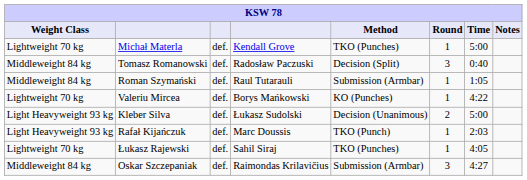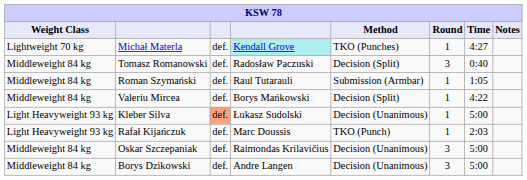 <table class="wikitable" style="font-size: 80%;">
 <tr>
 <th colspan="8" style="background-color: #ccf; color: #000080; text-align: center;"><strong>KSW 78</strong></th>
 </tr>
 <tr>
 <th colspan="1" style="background-color: #E6E8FA; color: #000000; text-align: center;">Weight Class</th>
 <th colspan="1" style="background-color: #E6E8FA; color: #000000; text-align: center;"></th>
 <th colspan="1" style="background-color: #E6E8FA; color: #000000; text-align: center;"></th>
 <th colspan="1" style="background-color: #E6E8FA; color: #000000; text-align: center;"></th>
 <th colspan="1" style="background-color: #E6E8FA; color: #000000; text-align: center;">Method</th>
 <th colspan="1" style="background-color: #E6E8FA; color: #000000; text-align: center;">Round</th>
 <th colspan="1" style="background-color: #E6E8FA; color: #000000; text-align: center;">Time</th>
 <th colspan="1" style="background-color: #E6E8FA; color: #000000; text-align: center;">Notes</th>
 </tr>
 <tr>
 <td>Lightweight 70 kg</td>
 <td> <a href='#'>Michał Materla</a></td>
 <td align=center>def.</td>
-<td> <a href='#'>Kendall Grove</a></td>
+<td style="background: paleturquoise;"> <a href='#'>Kendall Grove</a></td>
 <td>TKO (Punches)</td>
 <td align=center>1</td>
-<td align=center>5:00</td>
+<td align=center>4:27</td>
 <td></td>
 </tr>
 <tr>
 <td>Middleweight 84 kg</td>
 <td> Tomasz Romanowski</td>
 <td align=center>def.</td>
 <td> Radosław Paczuski</td>
 <td>Decision (Split)</td>
 <td align=center>3</td>
 <td align=center>0:40</td>
 <td></td>
 </tr>
 <tr>
 <td>Middleweight 84 kg</td>
 <td> Roman Szymański</td>
 <td align=center>def.</td>
 <td> Raul Tutarauli</td>
 <td>Submission (Armbar)</td>
 <td align=center>1</td>
 <td align=center>1:05</td>
 <td></td>
 </tr>
 <tr>
-<td>Lightweight 70 kg</td>
+<td>Middleweight 84 kg</td>
 <td> Valeriu Mircea</td>
 <td align=center>def.</td>
 <td> Borys Mańkowski</td>
-<td>KO (Punches)</td>
+<td>Decision (Split)</td>
 <td align=center>1</td>
 <td align=center>4:22</td>
 <td></td>
 </tr>
 <tr>
 <td>Light Heavyweight 93 kg</td>
 <td> Kleber Silva</td>
-<td align=center>def.</td>
+<td align=center style="background: lightsalmon;">def.</td>
 <td> Łukasz Sudolski</td>
 <td>Decision (Unanimous)</td>
-<td align=center>2</td>
+<td align=center>1</td>
 <td align=center>5:00</td>
 <td></td>
 </tr>
 <tr>
 <td>Light Heavyweight 93 kg</td>
 <td> Rafał Kijańczuk</td>
 <td align=center>def.</td>
 <td> Marc Doussis</td>
 <td>TKO (Punch)</td>
 <td align=center>1</td>
 <td align=center>2:03</td>
 <td></td>
 </tr>
 <tr>
-<td>Lightweight 70 kg</td>
-<td> Łukasz Rajewski</td>
+<td>Middleweight 84 kg</td>
+<td> Oskar Szczepaniak</td>
 <td align=center>def.</td>
-<td> Sahil Siraj</td>
-<td>TKO (Punches)</td>
-<td align=center>1</td>
-<td align=center>4:05</td>
+<td> Raimondas Krilavičius</td>
+<td>Decision (Unanimous)</td>
+<td align=center>3</td>
+<td align=center>5:00</td>
 <td></td>
 </tr>
 <tr>
 <td>Middleweight 84 kg</td>
-<td> Oskar Szczepaniak</td>
+<td> Borys Dzikowski</td>
 <td align=center>def.</td>
-<td> Raimondas Krilavičius</td>
-<td>Submission (Armbar)</td>
+<td> Andre Langen</td>
+<td>Decision (Unanimous)</td>
 <td align=center>3</td>
-<td align=center>4:27</td>
+<td align=center>5:00</td>
 <td></td>
 </tr>
 </table>
